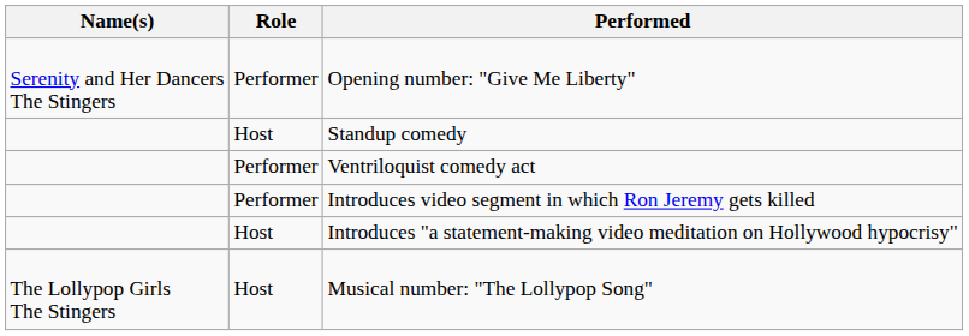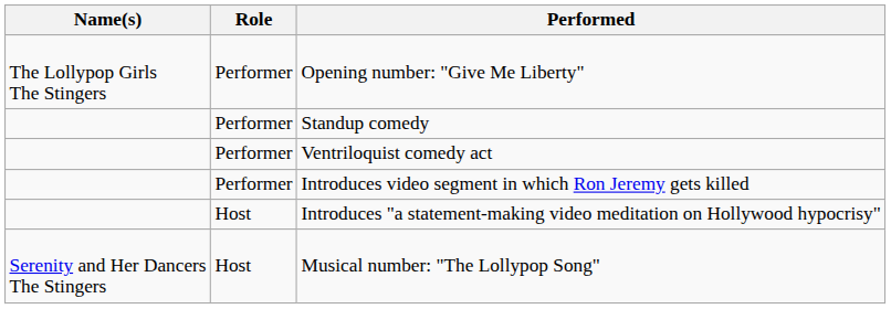 <table class="wikitable sortable">
 <tr>
 <th>Name(s)</th>
 <th>Role</th>
 <th>Performed</th>
 </tr>
 <tr>
-<td><br><a href='#'>Serenity</a> and Her Dancers<br>The Stingers</td>
+<td><br>The Lollypop Girls<br>The Stingers</td>
 <td>Performer</td>
 <td>Opening number: "Give Me Liberty"</td>
 </tr>
 <tr>
 <td></td>
-<td>Host</td>
+<td>Performer</td>
 <td>Standup comedy</td>
 </tr>
 <tr>
 <td></td>
 <td>Performer</td>
 <td>Ventriloquist comedy act</td>
 </tr>
 <tr>
 <td></td>
 <td>Performer</td>
 <td>Introduces video segment in which <a href='#'>Ron Jeremy</a> gets killed</td>
 </tr>
 <tr>
 <td></td>
 <td>Host</td>
 <td>Introduces  "a statement-making video meditation on Hollywood hypocrisy"</td>
 </tr>
 <tr>
-<td><br>The Lollypop Girls<br>The Stingers</td>
+<td><br><a href='#'>Serenity</a> and Her Dancers<br>The Stingers</td>
 <td>Host</td>
 <td>Musical number: "The Lollypop Song"</td>
 </tr>
 </table>
